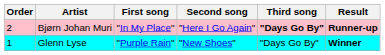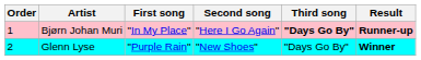 <table class=wikitable>
 <tr>
 <th>Order</th>
 <th>Artist</th>
 <th>First song</th>
 <th>Second song</th>
 <th>Third song</th>
 <th>Result</th>
 </tr>
 <tr style="background:pink;">
-<td>2</td>
+<td>1</td>
 <td>Bjørn Johan Muri</td>
 <td>"<a href='#'>In My Place</a>"</td>
 <td>"<a href='#'>Here I Go Again</a>"</td>
 <td><strong>"Days Go By"</strong></td>
 <td><strong>Runner-up</strong></td>
 </tr>
 <tr style="background:cyan;">
-<td>1</td>
+<td>2</td>
 <td>Glenn Lyse</td>
 <td>"<a href='#'>Purple Rain</a>"</td>
 <td>"<a href='#'>New Shoes</a>"</td>
 <td>"Days Go By"</td>
 <td><strong>Winner</strong></td>
 </tr>
 </table>
